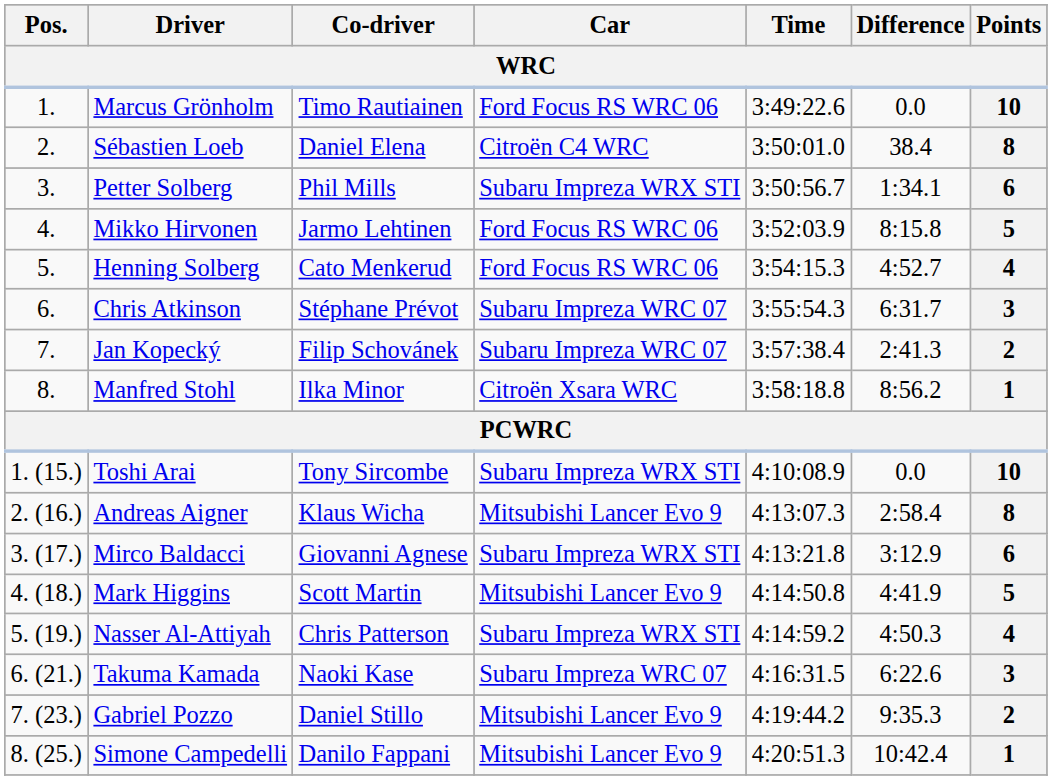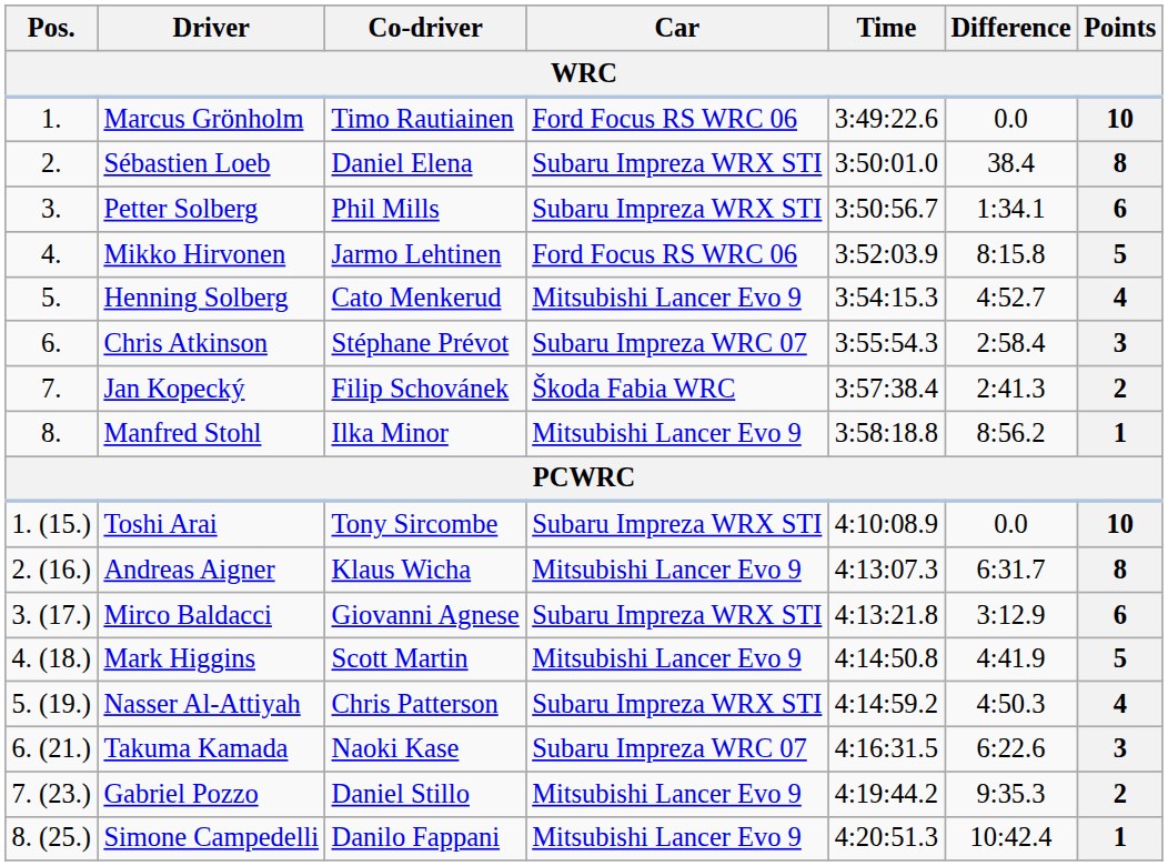 <table class="wikitable" style="text-align: center; font-size: 90%; max-width: 950px;">
 <tr>
 <th>Pos.</th>
 <th>Driver</th>
 <th>Co-driver</th>
 <th>Car</th>
 <th>Time</th>
 <th>Difference</th>
 <th>Points</th>
 </tr>
 <tr>
 <th colspan="7" style="border-bottom: 2px solid LightSteelBlue;">WRC</th>
 </tr>
 <tr>
 <td>1.</td>
 <td align=left> <a href='#'>Marcus Grönholm</a></td>
 <td align=left> <a href='#'>Timo Rautiainen</a></td>
 <td align=left><a href='#'>Ford Focus RS WRC 06</a></td>
 <td>3:49:22.6</td>
 <td>0.0</td>
 <th>10</th>
 </tr>
 <tr>
 <td>2.</td>
 <td align=left> <a href='#'>Sébastien Loeb</a></td>
 <td align=left> <a href='#'>Daniel Elena</a></td>
-<td align=left><a href='#'>Citroën C4 WRC</a></td>
+<td align="left"><a href='#'>Subaru Impreza WRX STI</a></td>
 <td>3:50:01.0</td>
 <td>38.4</td>
 <th>8</th>
 </tr>
 <tr>
 <td>3.</td>
 <td align=left> <a href='#'>Petter Solberg</a></td>
 <td align=left> <a href='#'>Phil Mills</a></td>
 <td align="left"><a href='#'>Subaru Impreza WRX STI</a></td>
 <td>3:50:56.7</td>
 <td>1:34.1</td>
 <th>6</th>
 </tr>
 <tr>
 <td>4.</td>
 <td align=left> <a href='#'>Mikko Hirvonen</a></td>
 <td align=left> <a href='#'>Jarmo Lehtinen</a></td>
 <td align=left><a href='#'>Ford Focus RS WRC 06</a></td>
 <td>3:52:03.9</td>
 <td>8:15.8</td>
 <th>5</th>
 </tr>
 <tr>
 <td>5.</td>
 <td align=left> <a href='#'>Henning Solberg</a></td>
 <td align=left> <a href='#'>Cato Menkerud</a></td>
-<td align=left><a href='#'>Ford Focus RS WRC 06</a></td>
+<td align="left"><a href='#'>Mitsubishi Lancer Evo 9</a></td>
 <td>3:54:15.3</td>
 <td>4:52.7</td>
 <th>4</th>
 </tr>
 <tr>
 <td>6.</td>
 <td align=left> <a href='#'>Chris Atkinson</a></td>
 <td align=left> <a href='#'>Stéphane Prévot</a></td>
 <td align=left><a href='#'>Subaru Impreza WRC 07</a></td>
 <td>3:55:54.3</td>
-<td>6:31.7</td>
+<td>2:58.4</td>
 <th>3</th>
 </tr>
 <tr>
 <td>7.</td>
 <td align=left> <a href='#'>Jan Kopecký</a></td>
 <td align=left> <a href='#'>Filip Schovánek</a></td>
-<td align=left><a href='#'>Subaru Impreza WRC 07</a></td>
+<td align=left><a href='#'>Škoda Fabia WRC</a></td>
 <td>3:57:38.4</td>
 <td>2:41.3</td>
 <th>2</th>
 </tr>
 <tr>
 <td>8.</td>
 <td align=left> <a href='#'>Manfred Stohl</a></td>
 <td align=left> <a href='#'>Ilka Minor</a></td>
-<td align=left><a href='#'>Citroën Xsara WRC</a></td>
+<td align="left"><a href='#'>Mitsubishi Lancer Evo 9</a></td>
 <td>3:58:18.8</td>
 <td>8:56.2</td>
 <th>1</th>
 </tr>
 <tr>
 <th colspan="7" style="border-bottom: 2px solid LightSteelBlue;">PCWRC</th>
 </tr>
 <tr>
 <td>1. (15.)</td>
 <td align="left"> <a href='#'>Toshi Arai</a></td>
 <td align="left"> <a href='#'>Tony Sircombe</a></td>
 <td align="left"><a href='#'>Subaru Impreza WRX STI</a></td>
 <td>4:10:08.9</td>
 <td>0.0</td>
 <th>10</th>
 </tr>
 <tr>
 <td>2. (16.)</td>
 <td align="left"> <a href='#'>Andreas Aigner</a></td>
 <td align="left"> <a href='#'>Klaus Wicha</a></td>
 <td align="left"><a href='#'>Mitsubishi Lancer Evo 9</a></td>
 <td>4:13:07.3</td>
-<td>2:58.4</td>
+<td>6:31.7</td>
 <th>8</th>
 </tr>
 <tr>
 <td>3. (17.)</td>
 <td align="left"> <a href='#'>Mirco Baldacci</a></td>
 <td align="left"> <a href='#'>Giovanni Agnese</a></td>
 <td align="left"><a href='#'>Subaru Impreza WRX STI</a></td>
 <td>4:13:21.8</td>
 <td>3:12.9</td>
 <th>6</th>
 </tr>
 <tr>
 <td>4. (18.)</td>
 <td align="left"> <a href='#'>Mark Higgins</a></td>
 <td align="left"> <a href='#'>Scott Martin</a></td>
 <td align="left"><a href='#'>Mitsubishi Lancer Evo 9</a></td>
 <td>4:14:50.8</td>
 <td>4:41.9</td>
 <th>5</th>
 </tr>
 <tr>
 <td>5. (19.)</td>
 <td align="left"> <a href='#'>Nasser Al-Attiyah</a></td>
 <td align="left"> <a href='#'>Chris Patterson</a></td>
 <td align="left"><a href='#'>Subaru Impreza WRX STI</a></td>
 <td>4:14:59.2</td>
 <td>4:50.3</td>
 <th>4</th>
 </tr>
 <tr>
 <td>6. (21.)</td>
 <td align="left"> <a href='#'>Takuma Kamada</a></td>
 <td align="left"> <a href='#'>Naoki Kase</a></td>
 <td align=left><a href='#'>Subaru Impreza WRC 07</a></td>
 <td>4:16:31.5</td>
 <td>6:22.6</td>
 <th>3</th>
 </tr>
 <tr>
 <td>7. (23.)</td>
 <td align="left"> <a href='#'>Gabriel Pozzo</a></td>
 <td align="left"> <a href='#'>Daniel Stillo</a></td>
 <td align="left"><a href='#'>Mitsubishi Lancer Evo 9</a></td>
 <td>4:19:44.2</td>
 <td>9:35.3</td>
 <th>2</th>
 </tr>
 <tr>
 <td>8. (25.)</td>
 <td align="left"> <a href='#'>Simone Campedelli</a></td>
 <td align="left"> <a href='#'>Danilo Fappani</a></td>
 <td align="left"><a href='#'>Mitsubishi Lancer Evo 9</a></td>
 <td>4:20:51.3</td>
 <td>10:42.4</td>
 <th>1</th>
 </tr>
 </table>
